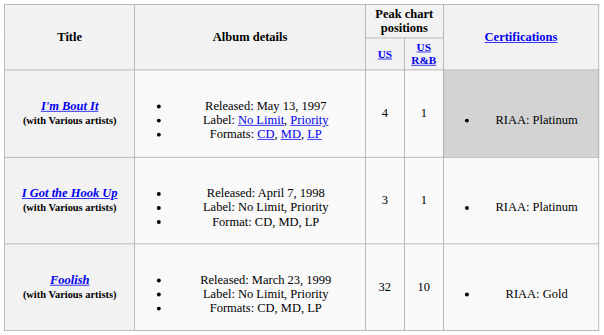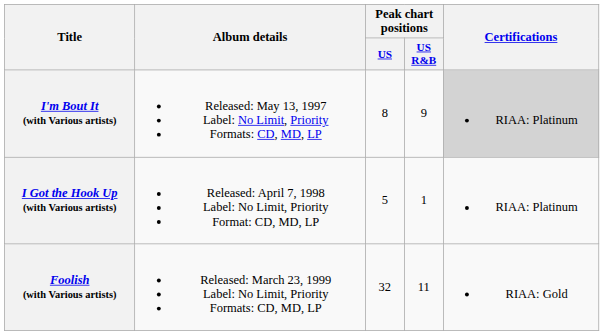 <table class="wikitable plainrowheaders" style="text-align:center;">
 <tr>
 <th scope="col" rowspan="2" style="width:10em;">Title</th>
 <th scope="col" rowspan="2" style="width:18em;">Album details</th>
 <th scope="col" colspan="2">Peak chart positions</th>
 <th scope="col" rowspan="2" style="width:12em;"><a href='#'>Certifications</a></th>
 </tr>
 <tr>
 <th style="width:3em;font-size:90%;"><a href='#'>US</a><br></th>
 <th style="width:3em;font-size:90%;"><a href='#'>US R&B</a><br></th>
 </tr>
 <tr>
 <th scope="row"><em><a href='#'>I'm Bout It</a></em><br><small>(with Various artists)</small></th>
 <td><br><ul><li>Released: May 13, 1997</li><li>Label: <a href='#'>No Limit</a>, <a href='#'>Priority</a></li><li>Formats: <a href='#'>CD</a>, <a href='#'>MD</a>, <a href='#'>LP</a></li></ul></td>
-<td>4</td>
-<td>1</td>
+<td>8</td>
+<td>9</td>
 <td style="background: lightgrey;"><br><ul><li>RIAA: Platinum</li></ul></td>
 </tr>
 <tr>
 <th scope="row"><em><a href='#'>I Got the Hook Up</a></em><br><small>(with Various artists)</small></th>
 <td><br><ul><li>Released: April 7, 1998</li><li>Label: No Limit, Priority</li><li>Format: CD, MD, LP</li></ul></td>
-<td>3</td>
+<td>5</td>
 <td>1</td>
 <td><br><ul><li>RIAA: Platinum</li></ul></td>
 </tr>
 <tr>
 <th scope="row"><em><a href='#'>Foolish</a></em><br><small>(with Various artists)</small></th>
 <td><br><ul><li>Released: March 23, 1999</li><li>Label: No Limit, Priority</li><li>Formats: CD, MD, LP</li></ul></td>
 <td>32</td>
-<td>10</td>
+<td>11</td>
 <td><br><ul><li>RIAA: Gold</li></ul></td>
 </tr>
 </table>
